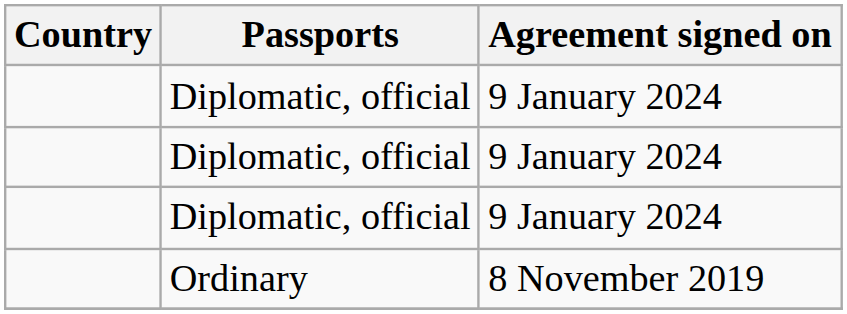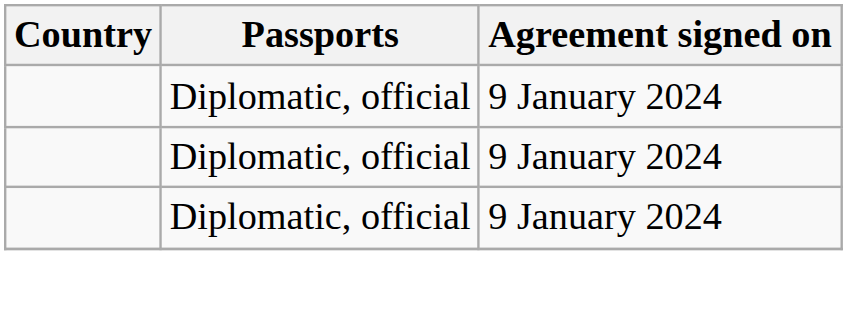 <table class="wikitable">
 <tr>
 <th>Country</th>
 <th>Passports</th>
 <th>Agreement signed on</th>
 </tr>
 <tr>
 <td></td>
 <td>Diplomatic, official</td>
 <td>9 January 2024</td>
 </tr>
 <tr>
 <td></td>
 <td>Diplomatic, official</td>
 <td>9 January 2024</td>
 </tr>
 <tr>
 <td></td>
 <td>Diplomatic, official</td>
 <td>9 January 2024</td>
 </tr>
 <tr>
-<td></td>
-<td>Ordinary</td>
-<td>8 November 2019</td>
-</tr>
-<tr>
 </tr>
 </table>
